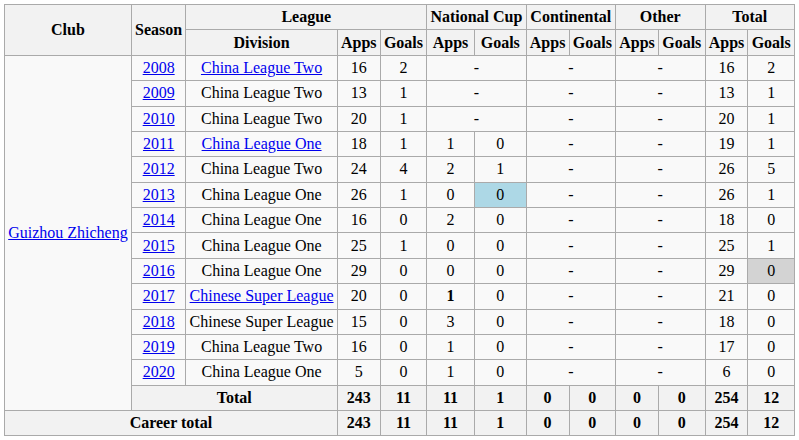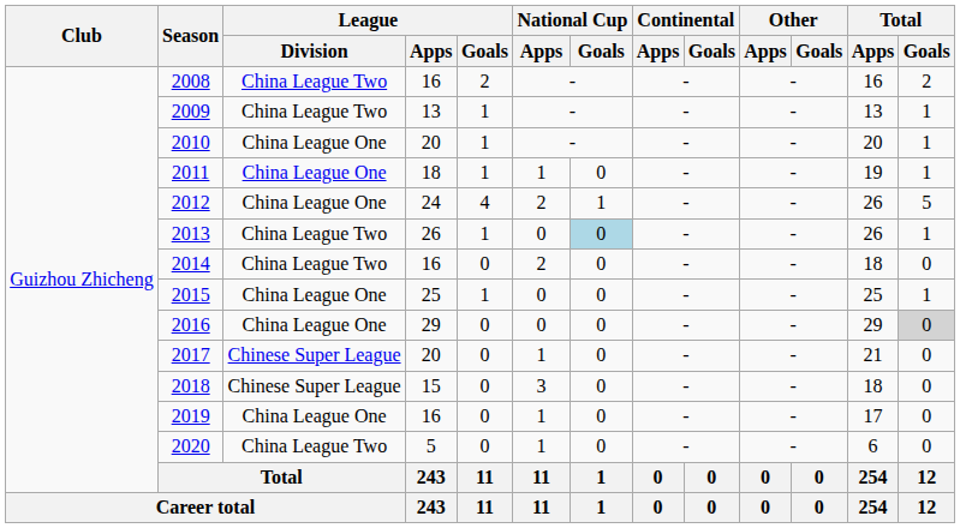 <table class="wikitable" style="text-align: center">
 <tr>
 <th rowspan="2">Club</th>
 <th rowspan="2">Season</th>
 <th colspan="3">League</th>
 <th colspan="2">National Cup</th>
 <th colspan="2">Continental</th>
 <th colspan="2">Other</th>
 <th colspan="2">Total</th>
 </tr>
 <tr>
 <th>Division</th>
 <th>Apps</th>
 <th>Goals</th>
 <th>Apps</th>
 <th>Goals</th>
 <th>Apps</th>
 <th>Goals</th>
 <th>Apps</th>
 <th>Goals</th>
 <th>Apps</th>
 <th>Goals</th>
 </tr>
 <tr>
 <td rowspan=14><a href='#'>Guizhou Zhicheng</a></td>
 <td><a href='#'>2008</a></td>
 <td><a href='#'>China League Two</a></td>
 <td>16</td>
 <td>2</td>
 <td colspan="2">-</td>
 <td colspan="2">-</td>
 <td colspan="2">-</td>
 <td>16</td>
 <td>2</td>
 </tr>
 <tr>
 <td><a href='#'>2009</a></td>
 <td>China League Two</td>
 <td>13</td>
 <td>1</td>
 <td colspan="2">-</td>
 <td colspan="2">-</td>
 <td colspan="2">-</td>
 <td>13</td>
 <td>1</td>
 </tr>
 <tr>
 <td><a href='#'>2010</a></td>
-<td>China League Two</td>
+<td>China League One</td>
 <td>20</td>
 <td>1</td>
 <td colspan="2">-</td>
 <td colspan="2">-</td>
 <td colspan="2">-</td>
 <td>20</td>
 <td>1</td>
 </tr>
 <tr>
 <td><a href='#'>2011</a></td>
 <td><a href='#'>China League One</a></td>
 <td>18</td>
 <td>1</td>
 <td>1</td>
 <td>0</td>
 <td colspan="2">-</td>
 <td colspan="2">-</td>
 <td>19</td>
 <td>1</td>
 </tr>
 <tr>
 <td><a href='#'>2012</a></td>
-<td>China League Two</td>
+<td>China League One</td>
 <td>24</td>
 <td>4</td>
 <td>2</td>
 <td>1</td>
 <td colspan="2">-</td>
 <td colspan="2">-</td>
 <td>26</td>
 <td>5</td>
 </tr>
 <tr>
 <td><a href='#'>2013</a></td>
-<td>China League One</td>
+<td>China League Two</td>
 <td>26</td>
 <td>1</td>
 <td>0</td>
 <td style="background: lightblue;">0</td>
 <td colspan="2">-</td>
 <td colspan="2">-</td>
 <td>26</td>
 <td>1</td>
 </tr>
 <tr>
 <td><a href='#'>2014</a></td>
-<td>China League One</td>
+<td>China League Two</td>
 <td>16</td>
 <td>0</td>
 <td>2</td>
 <td>0</td>
 <td colspan="2">-</td>
 <td colspan="2">-</td>
 <td>18</td>
 <td>0</td>
 </tr>
 <tr>
 <td><a href='#'>2015</a></td>
 <td>China League One</td>
 <td>25</td>
 <td>1</td>
 <td>0</td>
 <td>0</td>
 <td colspan="2">-</td>
 <td colspan="2">-</td>
 <td>25</td>
 <td>1</td>
 </tr>
 <tr>
 <td><a href='#'>2016</a></td>
 <td>China League One</td>
 <td>29</td>
 <td>0</td>
 <td>0</td>
 <td>0</td>
 <td colspan="2">-</td>
 <td colspan="2">-</td>
 <td>29</td>
 <td style="background: lightgrey;">0</td>
 </tr>
 <tr>
 <td><a href='#'>2017</a></td>
 <td><a href='#'>Chinese Super League</a></td>
 <td>20</td>
 <td>0</td>
-<td><strong>1</strong></td>
+<td>1</td>
 <td>0</td>
 <td colspan="2">-</td>
 <td colspan="2">-</td>
 <td>21</td>
 <td>0</td>
 </tr>
 <tr>
 <td><a href='#'>2018</a></td>
 <td>Chinese Super League</td>
 <td>15</td>
 <td>0</td>
 <td>3</td>
 <td>0</td>
 <td colspan="2">-</td>
 <td colspan="2">-</td>
 <td>18</td>
 <td>0</td>
 </tr>
 <tr>
 <td><a href='#'>2019</a></td>
-<td>China League Two</td>
+<td>China League One</td>
 <td>16</td>
 <td>0</td>
 <td>1</td>
 <td>0</td>
 <td colspan="2">-</td>
 <td colspan="2">-</td>
 <td>17</td>
 <td>0</td>
 </tr>
 <tr>
 <td><a href='#'>2020</a></td>
-<td>China League One</td>
+<td>China League Two</td>
 <td>5</td>
 <td>0</td>
 <td>1</td>
 <td>0</td>
 <td colspan="2">-</td>
 <td colspan="2">-</td>
 <td>6</td>
 <td>0</td>
 </tr>
 <tr>
 <th colspan="2"><strong>Total</strong></th>
 <th>243</th>
 <th>11</th>
 <th>11</th>
 <th>1</th>
 <th>0</th>
 <th>0</th>
 <th>0</th>
 <th>0</th>
 <th>254</th>
 <th>12</th>
 </tr>
 <tr>
 <th colspan=3>Career total</th>
 <th>243</th>
 <th>11</th>
 <th>11</th>
 <th>1</th>
 <th>0</th>
 <th>0</th>
 <th>0</th>
 <th>0</th>
 <th>254</th>
 <th>12</th>
 </tr>
 </table>
